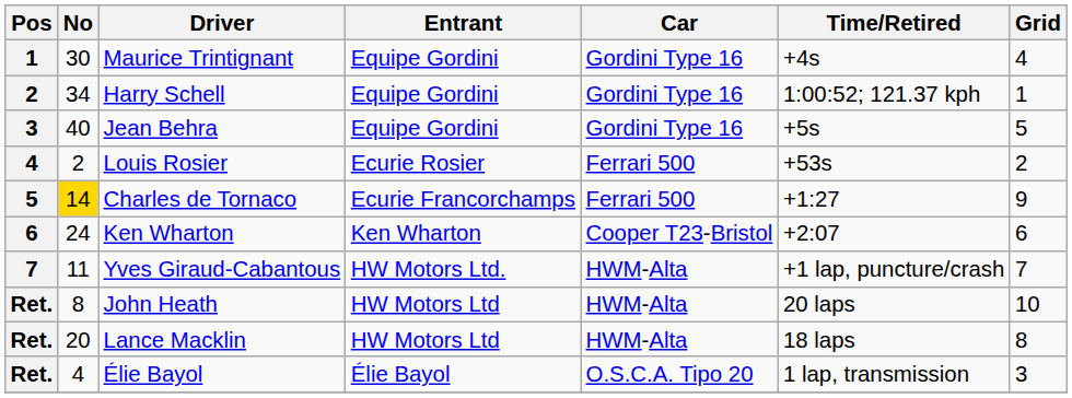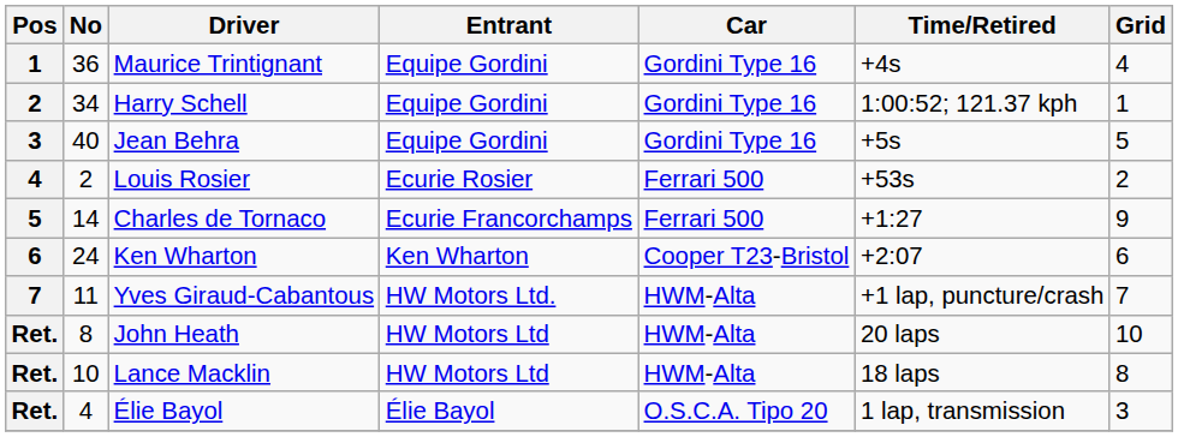 <table class="wikitable sortable" style="font-size: 85%;">
 <tr>
 <th>Pos</th>
 <th>No</th>
 <th>Driver</th>
 <th>Entrant</th>
 <th>Car</th>
 <th>Time/Retired</th>
 <th>Grid</th>
 </tr>
 <tr>
 <th>1</th>
-<td align="center">30</td>
+<td align="center">36</td>
 <td> <a href='#'>Maurice Trintignant</a></td>
 <td><a href='#'>Equipe Gordini</a></td>
 <td><a href='#'>Gordini Type 16</a></td>
 <td>+4s</td>
 <td>4</td>
 </tr>
 <tr>
 <th>2</th>
 <td align="center">34</td>
 <td> <a href='#'>Harry Schell</a></td>
 <td><a href='#'>Equipe Gordini</a></td>
 <td><a href='#'>Gordini Type 16</a></td>
 <td>1:00:52; 121.37 kph</td>
 <td>1</td>
 </tr>
 <tr>
 <th>3</th>
 <td align="center">40</td>
 <td> <a href='#'>Jean Behra</a></td>
 <td><a href='#'>Equipe Gordini</a></td>
 <td><a href='#'>Gordini Type 16</a></td>
 <td>+5s</td>
 <td>5</td>
 </tr>
 <tr>
 <th>4</th>
 <td align="center">2</td>
 <td> <a href='#'>Louis Rosier</a></td>
 <td><a href='#'>Ecurie Rosier</a></td>
 <td><a href='#'>Ferrari 500</a></td>
 <td>+53s</td>
 <td>2</td>
 </tr>
 <tr>
 <th>5</th>
-<td align="center" style="background: gold;">14</td>
+<td align="center">14</td>
 <td> <a href='#'>Charles de Tornaco</a></td>
 <td><a href='#'>Ecurie Francorchamps</a></td>
 <td><a href='#'>Ferrari 500</a></td>
 <td>+1:27</td>
 <td>9</td>
 </tr>
 <tr>
 <th>6</th>
 <td align="center">24</td>
 <td> <a href='#'>Ken Wharton</a></td>
 <td><a href='#'>Ken Wharton</a></td>
 <td><a href='#'>Cooper T23</a>-<a href='#'>Bristol</a></td>
 <td>+2:07</td>
 <td>6</td>
 </tr>
 <tr>
 <th>7</th>
 <td align="center">11</td>
 <td> <a href='#'>Yves Giraud-Cabantous</a></td>
 <td><a href='#'>HW Motors Ltd.</a></td>
 <td><a href='#'>HWM</a>-<a href='#'>Alta</a></td>
 <td>+1 lap, puncture/crash</td>
 <td>7</td>
 </tr>
 <tr>
 <th>Ret.</th>
 <td align="center">8</td>
 <td> <a href='#'>John Heath</a></td>
 <td><a href='#'>HW Motors Ltd</a></td>
 <td><a href='#'>HWM</a>-<a href='#'>Alta</a></td>
 <td>20 laps</td>
 <td>10</td>
 </tr>
 <tr>
 <th>Ret.</th>
-<td align="center">20</td>
+<td align="center">10</td>
 <td> <a href='#'>Lance Macklin</a></td>
 <td><a href='#'>HW Motors Ltd</a></td>
 <td><a href='#'>HWM</a>-<a href='#'>Alta</a></td>
 <td>18 laps</td>
 <td>8</td>
 </tr>
 <tr>
 <th>Ret.</th>
 <td align="center">4</td>
 <td> <a href='#'>Élie Bayol</a></td>
 <td><a href='#'>Élie Bayol</a></td>
 <td><a href='#'>O.S.C.A. Tipo 20</a></td>
 <td>1 lap, transmission</td>
 <td>3</td>
 </tr>
 <tr>
 </tr>
 </table>
